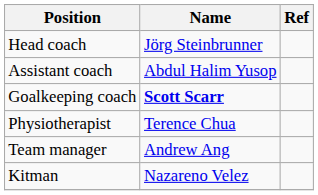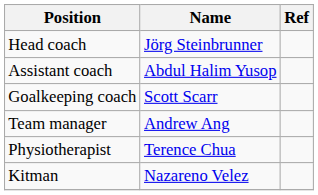 <table class="wikitable">
 <tr>
 <th>Position</th>
 <th>Name</th>
 <th>Ref</th>
 </tr>
 <tr>
 <td>Head coach</td>
 <td> <a href='#'>Jörg Steinbrunner</a></td>
 <td></td>
 </tr>
 <tr>
 <td>Assistant coach</td>
 <td> <a href='#'>Abdul Halim Yusop</a></td>
 <td></td>
 </tr>
 <tr>
 <td>Goalkeeping coach</td>
-<td><strong> <a href='#'>Scott Scarr</a></strong></td>
+<td> <a href='#'>Scott Scarr</a></td>
+<td></td>
+</tr>
+<tr>
+<td>Team manager</td>
+<td> <a href='#'>Andrew Ang</a></td>
 <td></td>
 </tr>
 <tr>
 <td>Physiotherapist</td>
 <td> <a href='#'>Terence Chua</a></td>
-<td></td>
-</tr>
-<tr>
-<td>Team manager</td>
-<td> <a href='#'>Andrew Ang</a></td>
 <td></td>
 </tr>
 <tr>
 <td>Kitman</td>
 <td> <a href='#'>Nazareno Velez</a></td>
 <td></td>
 </tr>
 <tr>
 </tr>
 </table>
